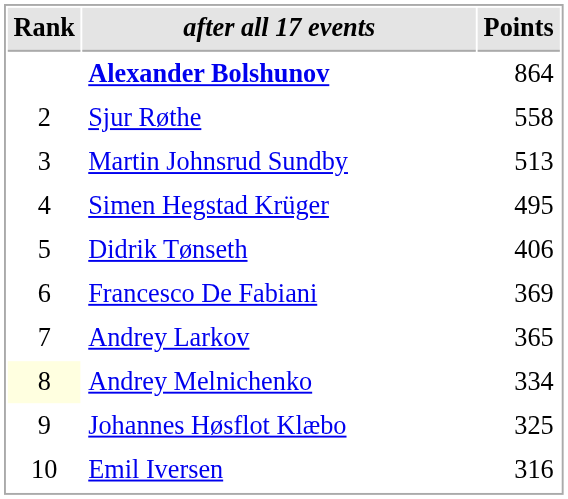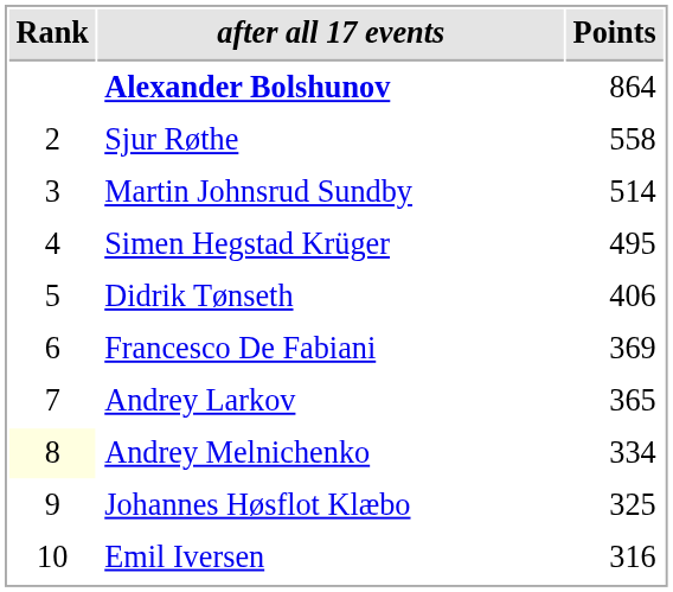 <table cellspacing="1" cellpadding="3" style="border:1px solid #AAAAAA;font-size:86%">
 <tr style="background-color: #E4E4E4;">
 <th style="border-bottom:1px solid #AAAAAA" width=10>Rank</th>
 <th style="border-bottom:1px solid #AAAAAA" width=200><em>after all 17 events</em></th>
 <th style="border-bottom:1px solid #AAAAAA" width=20 align=right>Points</th>
 </tr>
 <tr>
 <td align=center><strong><span>  </span></strong></td>
 <td> <strong><a href='#'>Alexander Bolshunov</a></strong></td>
 <td align=right>864</td>
 </tr>
 <tr>
 <td align=center>2</td>
 <td> <a href='#'>Sjur Røthe</a></td>
 <td align=right>558</td>
 </tr>
 <tr>
 <td align=center>3</td>
 <td> <a href='#'>Martin Johnsrud Sundby</a></td>
-<td align=right>513</td>
+<td align=right>514</td>
 </tr>
 <tr>
 <td align=center>4</td>
 <td> <a href='#'>Simen Hegstad Krüger</a></td>
 <td align=right>495</td>
 </tr>
 <tr>
 <td align=center>5</td>
 <td> <a href='#'>Didrik Tønseth</a></td>
 <td align=right>406</td>
 </tr>
 <tr>
 <td align=center>6</td>
 <td> <a href='#'>Francesco De Fabiani</a></td>
 <td align=right>369</td>
 </tr>
 <tr>
 <td align=center>7</td>
 <td> <a href='#'>Andrey Larkov</a></td>
 <td align=right>365</td>
 </tr>
 <tr>
 <td align=center style="background: lightyellow;">8</td>
 <td> <a href='#'>Andrey Melnichenko</a></td>
 <td align=right>334</td>
 </tr>
 <tr>
 <td align=center>9</td>
 <td> <a href='#'>Johannes Høsflot Klæbo</a></td>
 <td align=right>325</td>
 </tr>
 <tr>
 <td align=center>10</td>
 <td> <a href='#'>Emil Iversen</a></td>
 <td align=right>316</td>
 </tr>
 </table>
